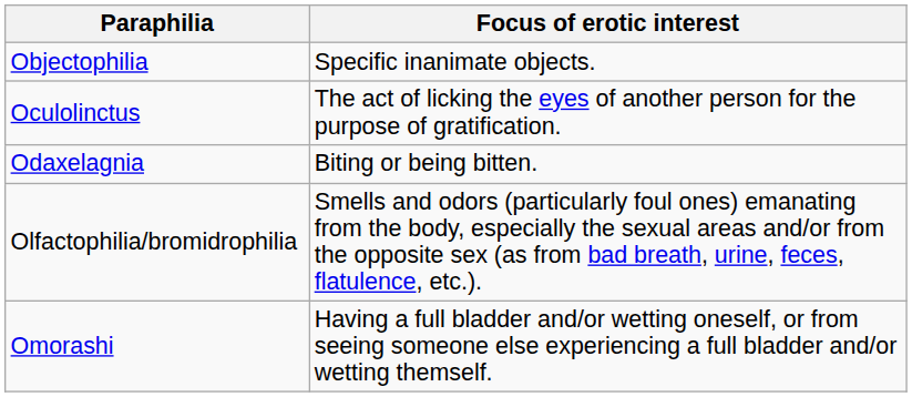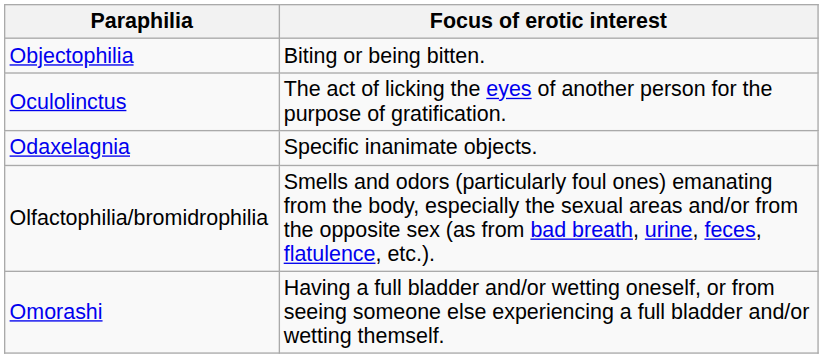 <table class="wikitable sortable" border="1">
 <tr>
 <th width="200px">Paraphilia</th>
 <th width="600px">Focus of erotic interest</th>
 </tr>
 <tr>
 <td><a href='#'>Objectophilia</a></td>
-<td>Specific inanimate objects.</td>
+<td>Biting or being bitten.</td>
 </tr>
 <tr>
 <td><a href='#'>Oculolinctus</a></td>
 <td>The act of licking the <a href='#'>eyes</a> of another person for the purpose of gratification.</td>
 </tr>
 <tr>
 <td><a href='#'>Odaxelagnia</a></td>
-<td>Biting or being bitten.</td>
+<td>Specific inanimate objects.</td>
 </tr>
 <tr>
 <td>Olfactophilia/bromidrophilia</td>
 <td>Smells and odors (particularly foul ones) emanating from the body, especially the sexual areas and/or from the opposite sex (as from <a href='#'>bad breath</a>, <a href='#'>urine</a>, <a href='#'>feces</a>, <a href='#'>flatulence</a>, etc.).</td>
 </tr>
 <tr>
 <td><a href='#'>Omorashi</a></td>
 <td>Having a full bladder and/or wetting oneself, or from seeing someone else experiencing a full bladder and/or wetting themself.</td>
 </tr>
 </table>
